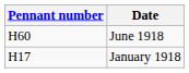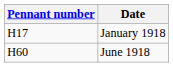 <table class="wikitable" style="text-align:left">
 <tr>
 <th><a href='#'>Pennant number</a></th>
 <th>Date</th>
 </tr>
 <tr>
+<td>H17</td>
+<td>January 1918</td>
+</tr>
+<tr>
 <td>H60</td>
 <td>June 1918</td>
 </tr>
-<tr>
-<td>H17</td>
-<td>January 1918</td>
-</tr>
 </table>
